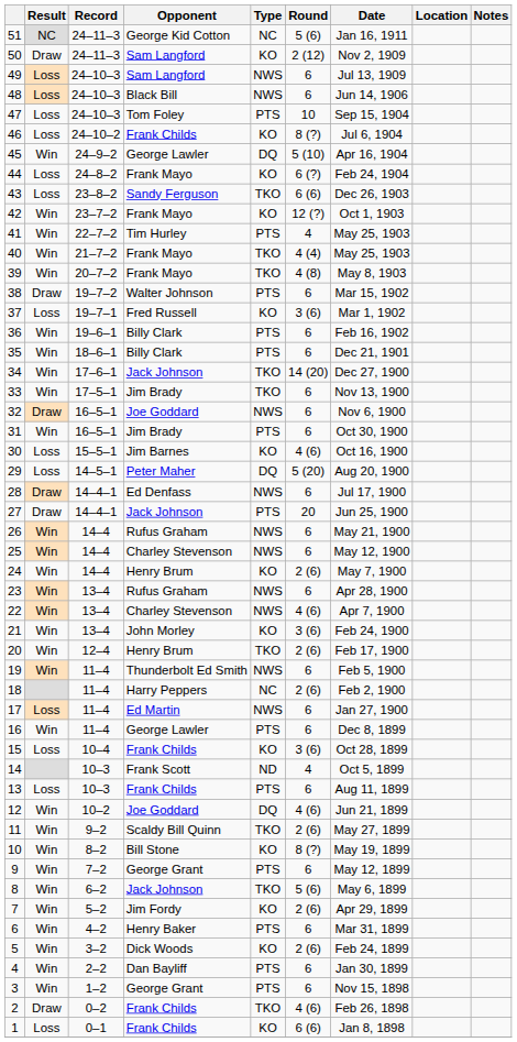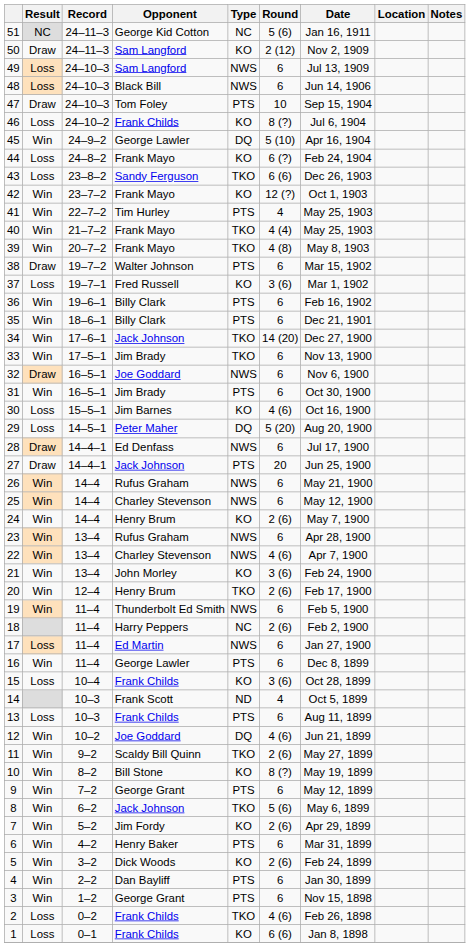 <table class="wikitable mw-collapsible mw-collapsed" style="text-align:center; font-size:95%">
 <tr>
 <th></th>
 <th>Result</th>
 <th>Record</th>
 <th>Opponent</th>
 <th>Type</th>
 <th>Round</th>
 <th>Date</th>
 <th>Location</th>
 <th>Notes</th>
 </tr>
 <tr>
 <td>51</td>
 <td style="background:#DDD">NC</td>
 <td>24–11–3 </td>
 <td align=left>George Kid Cotton</td>
 <td>NC</td>
 <td>5 (6)</td>
 <td>Jan 16, 1911</td>
 <td style="text-align:left;"></td>
 <td></td>
 </tr>
 <tr>
 <td>50</td>
 <td>Draw</td>
 <td>24–11–3 </td>
 <td align=left><a href='#'>Sam Langford</a></td>
 <td>KO</td>
 <td>2 (12)</td>
 <td>Nov 2, 1909</td>
 <td style="text-align:left;"></td>
 <td style="text-align:left;"></td>
 </tr>
 <tr>
 <td>49</td>
 <td style="background:#FEE1BC">Loss</td>
 <td>24–10–3 </td>
 <td align=left><a href='#'>Sam Langford</a></td>
 <td>NWS</td>
 <td>6</td>
 <td>Jul 13, 1909</td>
 <td style="text-align:left;"></td>
 <td style="text-align:left;"></td>
 </tr>
 <tr>
 <td>48</td>
 <td style="background:#FEE1BC">Loss</td>
 <td>24–10–3 </td>
 <td align=left>Black Bill</td>
 <td>NWS</td>
 <td>6</td>
 <td>Jun 14, 1906</td>
 <td style="text-align:left;"></td>
 <td></td>
 </tr>
 <tr>
 <td>47</td>
-<td>Loss</td>
+<td>Draw</td>
 <td>24–10–3 </td>
 <td align=left>Tom Foley</td>
 <td>PTS</td>
 <td>10</td>
 <td>Sep 15, 1904</td>
 <td style="text-align:left;"></td>
 <td></td>
 </tr>
 <tr>
 <td>46</td>
 <td>Loss</td>
 <td>24–10–2 </td>
 <td align=left><a href='#'>Frank Childs</a></td>
 <td>KO</td>
 <td>8 (?)</td>
 <td>Jul 6, 1904</td>
 <td style="text-align:left;"></td>
 <td></td>
 </tr>
 <tr>
 <td>45</td>
 <td>Win</td>
 <td>24–9–2 </td>
 <td align=left>George Lawler</td>
 <td>DQ</td>
 <td>5 (10)</td>
 <td>Apr 16, 1904</td>
 <td style="text-align:left;"></td>
 <td></td>
 </tr>
 <tr>
 <td>44</td>
 <td>Loss</td>
 <td>24–8–2 </td>
 <td align=left>Frank Mayo</td>
 <td>KO</td>
 <td>6 (?)</td>
 <td>Feb 24, 1904</td>
 <td style="text-align:left;"></td>
 <td></td>
 </tr>
 <tr>
 <td>43</td>
 <td>Loss</td>
 <td>23–8–2 </td>
 <td align=left><a href='#'>Sandy Ferguson</a></td>
 <td>TKO</td>
 <td>6 (6)</td>
 <td>Dec 26, 1903</td>
 <td style="text-align:left;"></td>
 <td></td>
 </tr>
 <tr>
 <td>42</td>
 <td>Win</td>
 <td>23–7–2 </td>
 <td align=left>Frank Mayo</td>
 <td>KO</td>
 <td>12 (?)</td>
 <td>Oct 1, 1903</td>
 <td style="text-align:left;"></td>
 <td></td>
 </tr>
 <tr>
 <td>41</td>
 <td>Win</td>
 <td>22–7–2 </td>
 <td align=left>Tim Hurley</td>
 <td>PTS</td>
 <td>4</td>
 <td>May 25, 1903</td>
 <td style="text-align:left;"></td>
 <td></td>
 </tr>
 <tr>
 <td>40</td>
 <td>Win</td>
 <td>21–7–2 </td>
 <td align=left>Frank Mayo</td>
 <td>TKO</td>
 <td>4 (4)</td>
 <td>May 25, 1903</td>
 <td style="text-align:left;"></td>
 <td></td>
 </tr>
 <tr>
 <td>39</td>
 <td>Win</td>
 <td>20–7–2 </td>
 <td align=left>Frank Mayo</td>
 <td>TKO</td>
 <td>4 (8)</td>
 <td>May 8, 1903</td>
 <td style="text-align:left;"></td>
 <td></td>
 </tr>
 <tr>
 <td>38</td>
 <td>Draw</td>
 <td>19–7–2 </td>
 <td align=left>Walter Johnson</td>
 <td>PTS</td>
 <td>6</td>
 <td>Mar 15, 1902</td>
 <td style="text-align:left;"></td>
 <td></td>
 </tr>
 <tr>
 <td>37</td>
 <td>Loss</td>
 <td>19–7–1 </td>
 <td align=left>Fred Russell</td>
 <td>KO</td>
 <td>3 (6)</td>
 <td>Mar 1, 1902</td>
 <td style="text-align:left;"></td>
 <td></td>
 </tr>
 <tr>
 <td>36</td>
 <td>Win</td>
 <td>19–6–1 </td>
 <td align=left>Billy Clark</td>
 <td>PTS</td>
 <td>6</td>
 <td>Feb 16, 1902</td>
 <td style="text-align:left;"></td>
 <td></td>
 </tr>
 <tr>
 <td>35</td>
 <td>Win</td>
 <td>18–6–1 </td>
 <td align=left>Billy Clark</td>
 <td>PTS</td>
 <td>6</td>
 <td>Dec 21, 1901</td>
 <td style="text-align:left;"></td>
 <td></td>
 </tr>
 <tr>
 <td>34</td>
 <td>Win</td>
 <td>17–6–1 </td>
 <td align=left><a href='#'>Jack Johnson</a></td>
 <td>TKO</td>
 <td>14 (20)</td>
 <td>Dec 27, 1900</td>
 <td style="text-align:left;"></td>
 <td></td>
 </tr>
 <tr>
 <td>33</td>
 <td>Win</td>
 <td>17–5–1 </td>
 <td align=left>Jim Brady</td>
 <td>TKO</td>
 <td>6</td>
 <td>Nov 13, 1900</td>
 <td style="text-align:left;"></td>
 <td></td>
 </tr>
 <tr>
 <td>32</td>
 <td style="background:#FEE1BC">Draw</td>
 <td>16–5–1 </td>
 <td align=left><a href='#'>Joe Goddard</a></td>
 <td>NWS</td>
 <td>6</td>
 <td>Nov 6, 1900</td>
 <td style="text-align:left;"></td>
 <td></td>
 </tr>
 <tr>
 <td>31</td>
 <td>Win</td>
 <td>16–5–1 </td>
 <td align=left>Jim Brady</td>
 <td>PTS</td>
 <td>6</td>
 <td>Oct 30, 1900</td>
 <td style="text-align:left;"></td>
 <td></td>
 </tr>
 <tr>
 <td>30</td>
 <td>Loss</td>
 <td>15–5–1 </td>
 <td align=left>Jim Barnes</td>
 <td>KO</td>
 <td>4 (6)</td>
 <td>Oct 16, 1900</td>
 <td style="text-align:left;"></td>
 <td></td>
 </tr>
 <tr>
 <td>29</td>
 <td>Loss</td>
 <td>14–5–1 </td>
 <td align=left><a href='#'>Peter Maher</a></td>
 <td>DQ</td>
 <td>5 (20)</td>
 <td>Aug 20, 1900</td>
 <td style="text-align:left;"></td>
 <td></td>
 </tr>
 <tr>
 <td>28</td>
 <td style="background:#FEE1BC">Draw</td>
 <td>14–4–1 </td>
 <td align=left>Ed Denfass</td>
 <td>NWS</td>
 <td>6</td>
 <td>Jul 17, 1900</td>
 <td style="text-align:left;"></td>
 <td></td>
 </tr>
 <tr>
 <td>27</td>
 <td>Draw</td>
 <td>14–4–1 </td>
 <td align=left><a href='#'>Jack Johnson</a></td>
 <td>PTS</td>
 <td>20</td>
 <td>Jun 25, 1900</td>
 <td style="text-align:left;"></td>
 <td style="text-align:left;"></td>
 </tr>
 <tr>
 <td>26</td>
 <td style="background:#FEE1BC">Win</td>
 <td>14–4 </td>
 <td align=left>Rufus Graham</td>
 <td>NWS</td>
 <td>6</td>
 <td>May 21, 1900</td>
 <td style="text-align:left;"></td>
 <td></td>
 </tr>
 <tr>
 <td>25</td>
 <td style="background:#FEE1BC">Win</td>
 <td>14–4 </td>
 <td align=left>Charley Stevenson</td>
 <td>NWS</td>
 <td>6</td>
 <td>May 12, 1900</td>
 <td style="text-align:left;"></td>
 <td></td>
 </tr>
 <tr>
 <td>24</td>
 <td>Win</td>
 <td>14–4 </td>
 <td align=left>Henry Brum</td>
 <td>KO</td>
 <td>2 (6)</td>
 <td>May 7, 1900</td>
 <td style="text-align:left;"></td>
 <td></td>
 </tr>
 <tr>
 <td>23</td>
 <td style="background:#FEE1BC">Win</td>
 <td>13–4 </td>
 <td align=left>Rufus Graham</td>
 <td>NWS</td>
 <td>6</td>
 <td>Apr 28, 1900</td>
 <td style="text-align:left;"></td>
 <td></td>
 </tr>
 <tr>
 <td>22</td>
 <td style="background:#FEE1BC">Win</td>
 <td>13–4 </td>
 <td align=left>Charley Stevenson</td>
 <td>NWS</td>
 <td>4 (6)</td>
 <td>Apr 7, 1900</td>
 <td style="text-align:left;"></td>
 <td></td>
 </tr>
 <tr>
 <td>21</td>
 <td>Win</td>
 <td>13–4 </td>
 <td align=left>John Morley</td>
 <td>KO</td>
 <td>3 (6)</td>
 <td>Feb 24, 1900</td>
 <td style="text-align:left;"></td>
 <td></td>
 </tr>
 <tr>
 <td>20</td>
 <td>Win</td>
 <td>12–4 </td>
 <td align=left>Henry Brum</td>
 <td>TKO</td>
 <td>2 (6)</td>
 <td>Feb 17, 1900</td>
 <td style="text-align:left;"></td>
 <td></td>
 </tr>
 <tr>
 <td>19</td>
 <td style="background:#FEE1BC">Win</td>
 <td>11–4 </td>
 <td align=left>Thunderbolt Ed Smith</td>
 <td>NWS</td>
 <td>6</td>
 <td>Feb 5, 1900</td>
 <td style="text-align:left;"></td>
 <td></td>
 </tr>
 <tr>
 <td>18</td>
 <td style="background:#DDD"></td>
 <td>11–4 </td>
 <td align=left>Harry Peppers</td>
 <td>NC</td>
 <td>2 (6)</td>
 <td>Feb 2, 1900</td>
 <td style="text-align:left;"></td>
 <td style="text-align:left;"></td>
 </tr>
 <tr>
 <td>17</td>
 <td style="background:#FEE1BC">Loss</td>
 <td>11–4 </td>
 <td align=left><a href='#'>Ed Martin</a></td>
 <td>NWS</td>
 <td>6</td>
 <td>Jan 27, 1900</td>
 <td style="text-align:left;"></td>
 <td></td>
 </tr>
 <tr>
 <td>16</td>
 <td>Win</td>
 <td>11–4 </td>
 <td align=left>George Lawler</td>
 <td>PTS</td>
 <td>6</td>
 <td>Dec 8, 1899</td>
 <td style="text-align:left;"></td>
 <td></td>
 </tr>
 <tr>
 <td>15</td>
 <td>Loss</td>
 <td>10–4 </td>
 <td align=left><a href='#'>Frank Childs</a></td>
 <td>KO</td>
 <td>3 (6)</td>
 <td>Oct 28, 1899</td>
 <td style="text-align:left;"></td>
 <td style="text-align:left;"></td>
 </tr>
 <tr>
 <td>14</td>
 <td style="background:#DDD"></td>
 <td>10–3 </td>
 <td align=left>Frank Scott</td>
 <td>ND</td>
 <td>4</td>
 <td>Oct 5, 1899</td>
 <td style="text-align:left;"></td>
 <td></td>
 </tr>
 <tr>
 <td>13</td>
 <td>Loss</td>
 <td>10–3</td>
 <td align=left><a href='#'>Frank Childs</a></td>
 <td>PTS</td>
 <td>6</td>
 <td>Aug 11, 1899</td>
 <td style="text-align:left;"></td>
 <td style="text-align:left;"></td>
 </tr>
 <tr>
 <td>12</td>
 <td>Win</td>
 <td>10–2</td>
 <td align=left><a href='#'>Joe Goddard</a></td>
 <td>DQ</td>
 <td>4 (6)</td>
 <td>Jun 21, 1899</td>
 <td style="text-align:left;"></td>
 <td></td>
 </tr>
 <tr>
 <td>11</td>
 <td>Win</td>
 <td>9–2</td>
 <td align=left>Scaldy Bill Quinn</td>
 <td>TKO</td>
 <td>2 (6)</td>
 <td>May 27, 1899</td>
 <td style="text-align:left;"></td>
 <td></td>
 </tr>
 <tr>
 <td>10</td>
 <td>Win</td>
 <td>8–2</td>
 <td align=left>Bill Stone</td>
 <td>KO</td>
 <td>8 (?)</td>
 <td>May 19, 1899</td>
 <td style="text-align:left;"></td>
 <td></td>
 </tr>
 <tr>
 <td>9</td>
 <td>Win</td>
 <td>7–2</td>
 <td align=left>George Grant</td>
 <td>PTS</td>
 <td>6</td>
 <td>May 12, 1899</td>
 <td style="text-align:left;"></td>
 <td></td>
 </tr>
 <tr>
 <td>8</td>
 <td>Win</td>
 <td>6–2</td>
 <td align=left><a href='#'>Jack Johnson</a></td>
 <td>TKO</td>
 <td>5 (6)</td>
 <td>May 6, 1899</td>
 <td style="text-align:left;"></td>
 <td style="text-align:left;"></td>
 </tr>
 <tr>
 <td>7</td>
 <td>Win</td>
 <td>5–2</td>
 <td align=left>Jim Fordy</td>
 <td>KO</td>
 <td>2 (6)</td>
 <td>Apr 29, 1899</td>
 <td style="text-align:left;"></td>
 <td></td>
 </tr>
 <tr>
 <td>6</td>
 <td>Win</td>
 <td>4–2</td>
 <td align=left>Henry Baker</td>
 <td>PTS</td>
 <td>6</td>
 <td>Mar 31, 1899</td>
 <td style="text-align:left;"></td>
 <td></td>
 </tr>
 <tr>
 <td>5</td>
 <td>Win</td>
 <td>3–2</td>
 <td align=left>Dick Woods</td>
 <td>KO</td>
 <td>2 (6)</td>
 <td>Feb 24, 1899</td>
 <td style="text-align:left;"></td>
 <td></td>
 </tr>
 <tr>
 <td>4</td>
 <td>Win</td>
 <td>2–2</td>
 <td align=left>Dan Bayliff</td>
 <td>PTS</td>
 <td>6</td>
 <td>Jan 30, 1899</td>
 <td style="text-align:left;"></td>
 <td></td>
 </tr>
 <tr>
 <td>3</td>
 <td>Win</td>
 <td>1–2</td>
 <td align=left>George Grant</td>
 <td>PTS</td>
 <td>6</td>
 <td>Nov 15, 1898</td>
 <td style="text-align:left;"></td>
 <td></td>
 </tr>
 <tr>
 <td>2</td>
-<td>Draw</td>
+<td>Loss</td>
 <td>0–2</td>
 <td align=left><a href='#'>Frank Childs</a></td>
 <td>TKO</td>
 <td>4 (6)</td>
 <td>Feb 26, 1898</td>
 <td style="text-align:left;"></td>
 <td></td>
 </tr>
 <tr>
 <td>1</td>
 <td>Loss</td>
 <td>0–1</td>
 <td align=left><a href='#'>Frank Childs</a></td>
 <td>KO</td>
 <td>6 (6)</td>
 <td>Jan 8, 1898</td>
 <td style="text-align:left;"></td>
 <td></td>
 </tr>
 <tr>
 </tr>
 </table>
